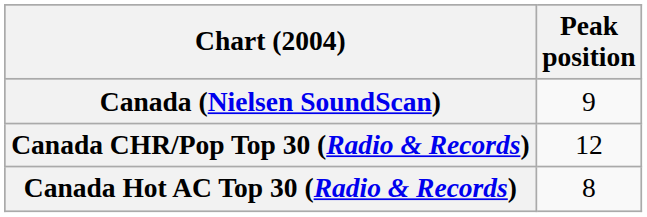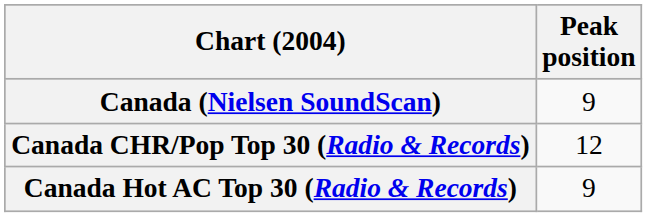 <table class="wikitable sortable plainrowheaders" style="text-align:center;">
 <tr>
 <th>Chart (2004)</th>
 <th>Peak <br> position</th>
 </tr>
 <tr>
 <th scope="row">Canada (<a href='#'>Nielsen SoundScan</a>)</th>
 <td>9</td>
 </tr>
 <tr>
 <th scope="row">Canada CHR/Pop Top 30 (<em><a href='#'>Radio & Records</a></em>)</th>
 <td>12</td>
 </tr>
 <tr>
 <th scope="row">Canada Hot AC Top 30 (<em><a href='#'>Radio & Records</a></em>)</th>
-<td>8</td>
+<td>9</td>
 </tr>
 </table>
